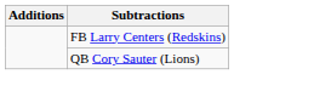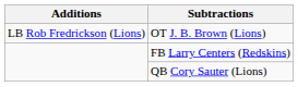 <table class="wikitable">
 <tr>
 <th>Additions</th>
 <th>Subtractions</th>
+</tr>
+<tr>
+<td>LB <a href='#'>Rob Fredrickson</a> (<a href='#'>Lions</a>)</td>
+<td>OT <a href='#'>J. B. Brown</a> (<a href='#'>Lions</a>)</td>
 </tr>
 <tr>
 <td rowspan="2"></td>
 <td>FB <a href='#'>Larry Centers</a> (<a href='#'>Redskins</a>)</td>
 </tr>
 <tr>
 <td>QB <a href='#'>Cory Sauter</a> (Lions)</td>
 </tr>
 </table>
